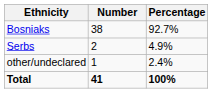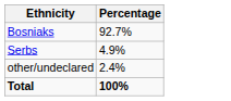 <table class="wikitable">
 <tr>
 <th width="100px">Ethnicity</th>
-<th width="80px">Number</th>
 <th width="80px">Percentage</th>
 </tr>
 <tr>
 <td><a href='#'>Bosniaks</a></td>
-<td>38</td>
 <td>92.7%</td>
 </tr>
 <tr>
 <td><a href='#'>Serbs</a></td>
-<td>2</td>
 <td>4.9%</td>
 </tr>
 <tr>
 <td>other/undeclared</td>
-<td>1</td>
 <td>2.4%</td>
 </tr>
 <tr>
 <td><strong>Total</strong></td>
-<td><strong>41</strong></td>
 <td><strong>100%</strong></td>
 </tr>
 </table>
